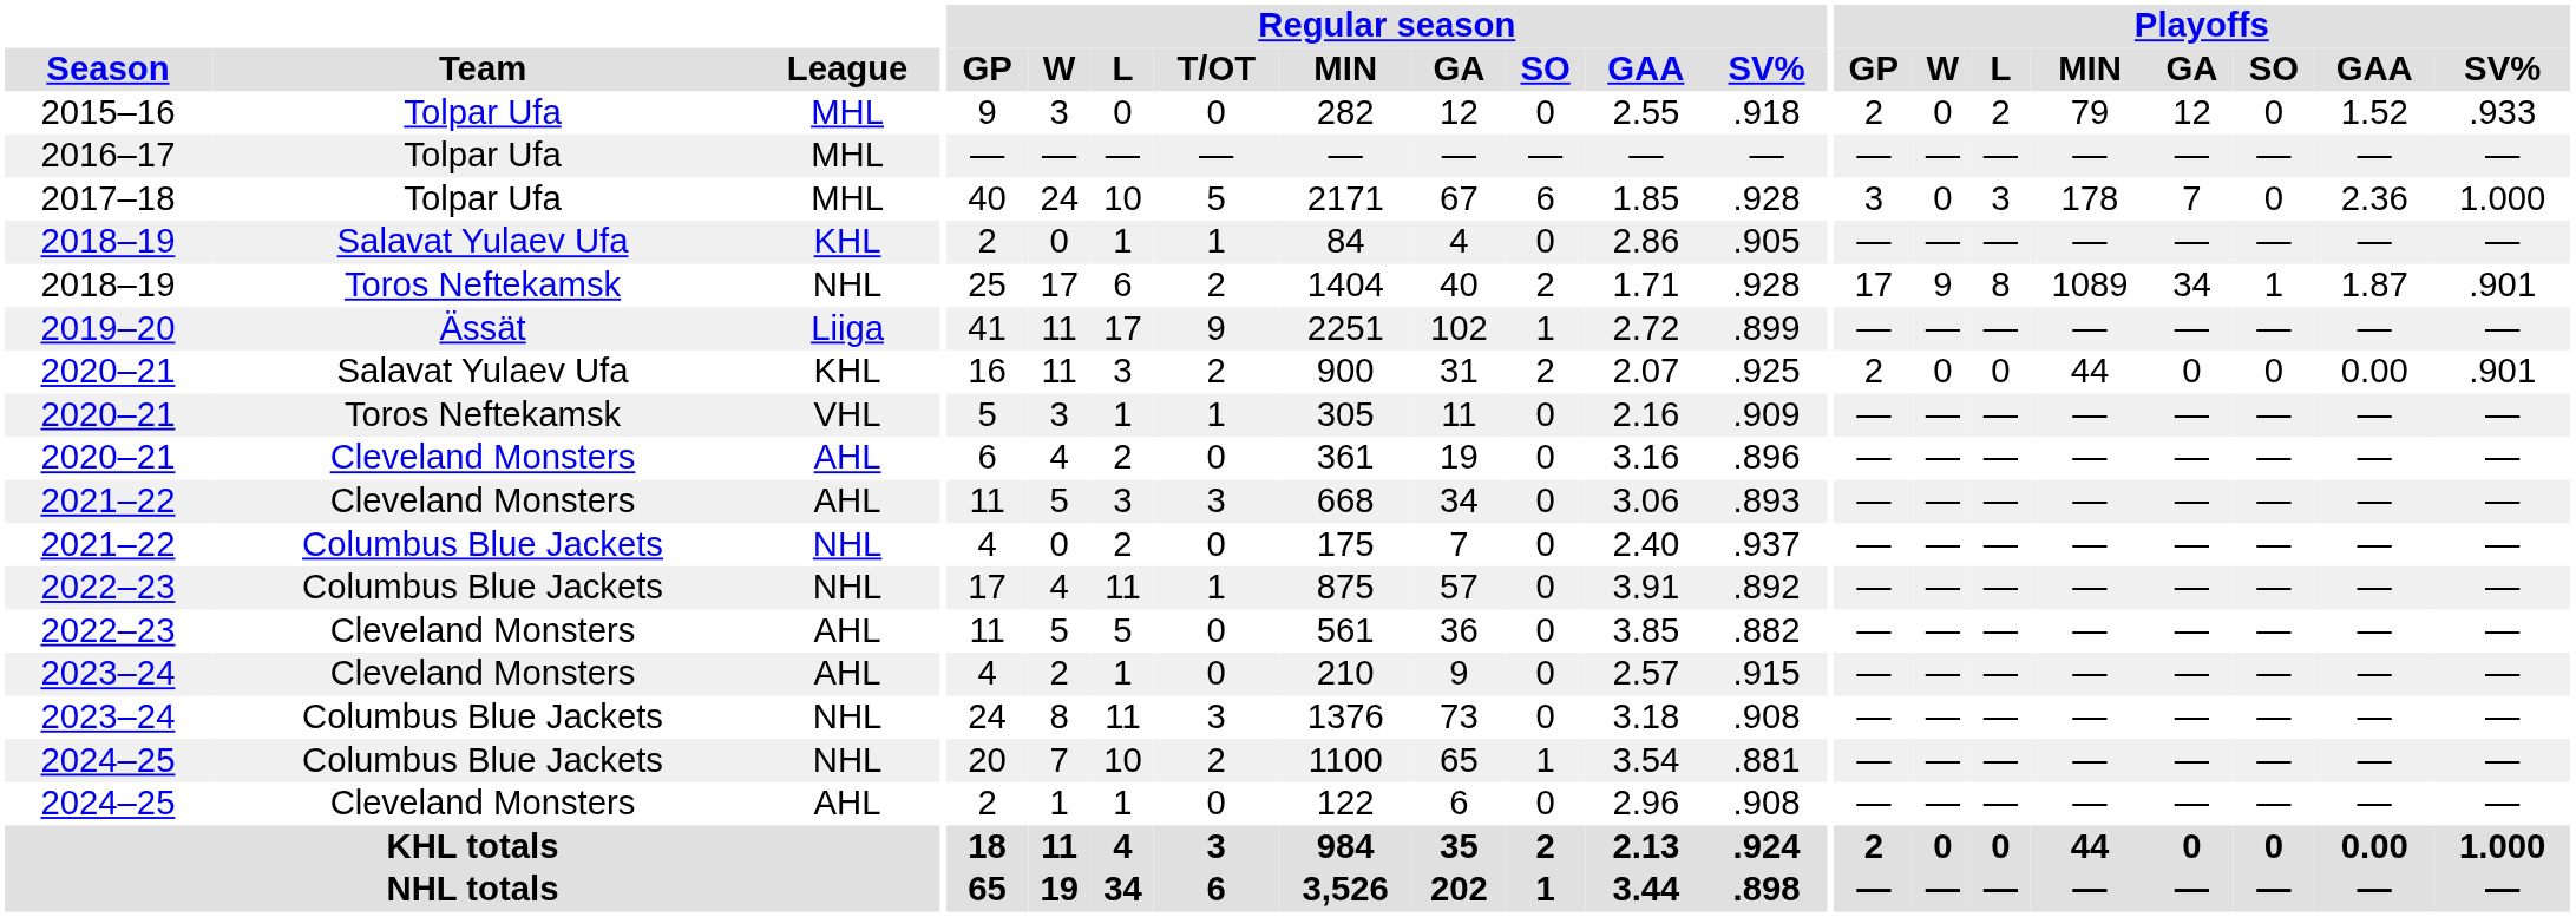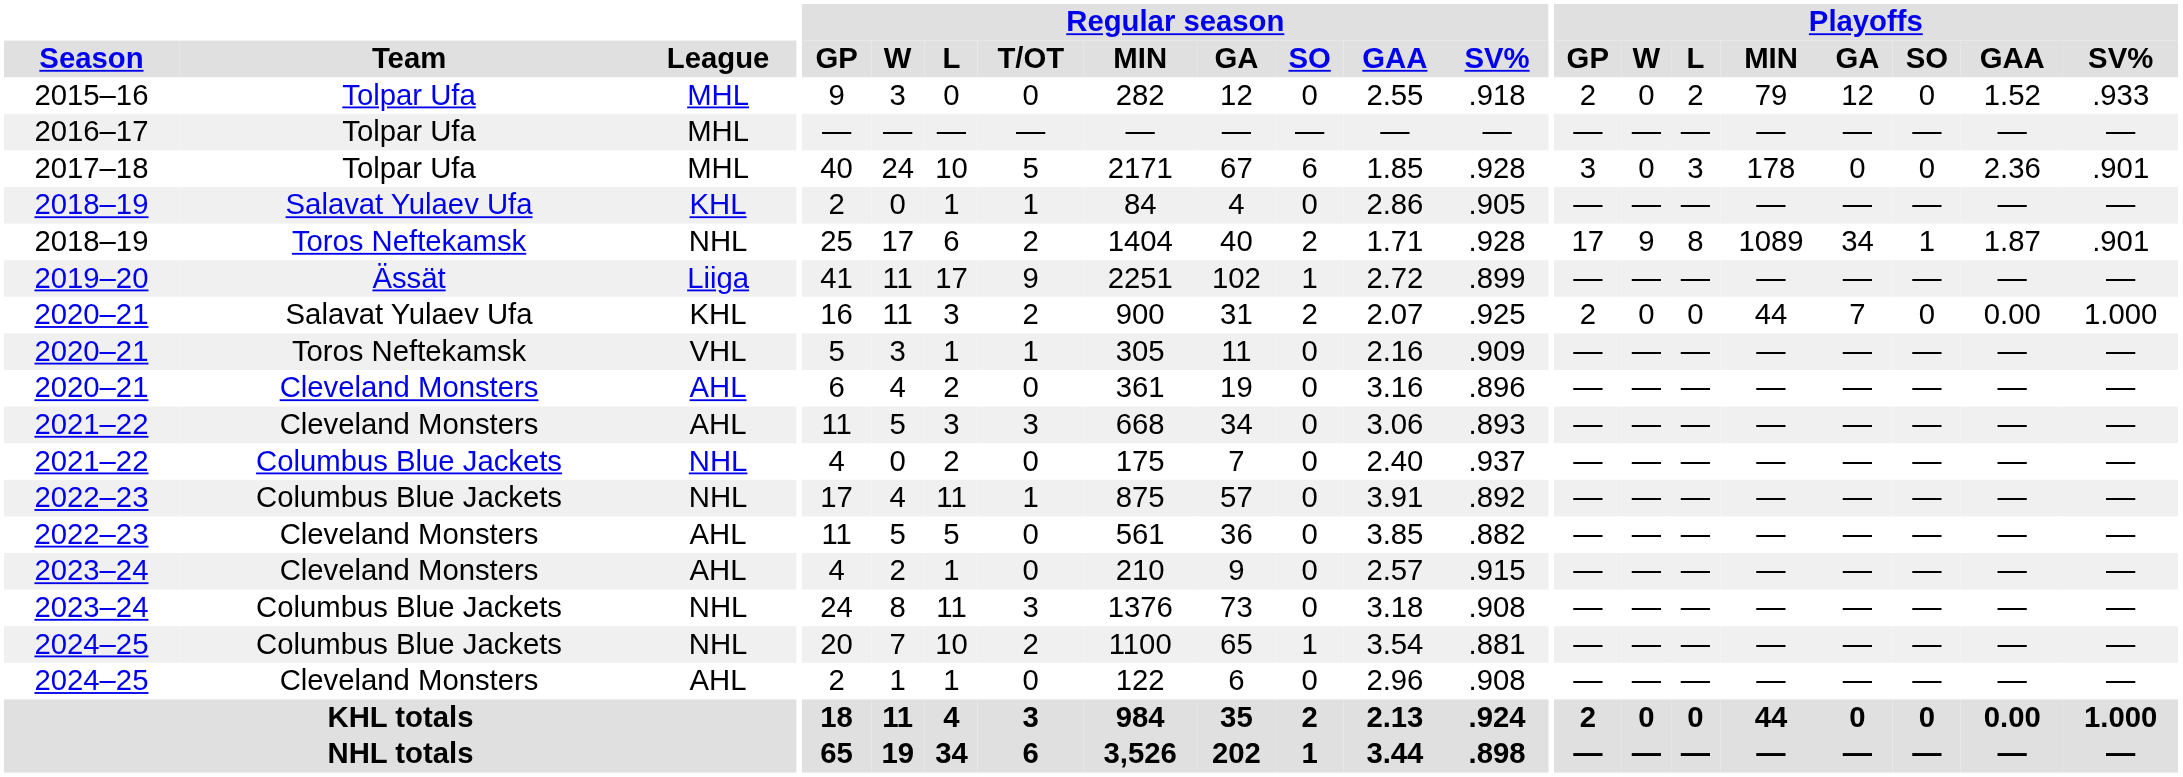 <table border="0" cellpadding="1" cellspacing="0" style="text-align:center; width:75%">
 <tr>
 <th colspan="3" bgcolor="#ffffff"></th>
 <th rowspan="99" bgcolor="#ffffff"></th>
 <th colspan="9" bgcolor="#e0e0e0"><a href='#'>Regular season</a></th>
 <th rowspan="99" bgcolor="#ffffff"></th>
 <th colspan="8" bgcolor="#e0e0e0"><a href='#'>Playoffs</a></th>
 </tr>
 <tr bgcolor="#e0e0e0">
 <th><a href='#'>Season</a></th>
 <th>Team</th>
 <th>League</th>
 <th>GP</th>
 <th>W</th>
 <th>L</th>
 <th>T/OT</th>
 <th>MIN</th>
 <th>GA</th>
 <th><a href='#'>SO</a></th>
 <th><a href='#'>GAA</a></th>
 <th><a href='#'>SV%</a></th>
 <th>GP</th>
 <th>W</th>
 <th>L</th>
 <th>MIN</th>
 <th>GA</th>
 <th>SO</th>
 <th>GAA</th>
 <th>SV%</th>
 </tr>
 <tr>
 <td>2015–16</td>
 <td><a href='#'>Tolpar Ufa</a></td>
 <td><a href='#'>MHL</a></td>
 <td>9</td>
 <td>3</td>
 <td>0</td>
 <td>0</td>
 <td>282</td>
 <td>12</td>
 <td>0</td>
 <td>2.55</td>
 <td>.918</td>
 <td>2</td>
 <td>0</td>
 <td>2</td>
 <td>79</td>
 <td>12</td>
 <td>0</td>
 <td>1.52</td>
 <td>.933</td>
 </tr>
 <tr bgcolor="#f0f0f0">
 <td>2016–17</td>
 <td>Tolpar Ufa</td>
 <td>MHL</td>
 <td>—</td>
 <td>—</td>
 <td>—</td>
 <td>—</td>
 <td>—</td>
 <td>—</td>
 <td>—</td>
 <td>—</td>
 <td>—</td>
 <td>—</td>
 <td>—</td>
 <td>—</td>
 <td>—</td>
 <td>—</td>
 <td>—</td>
 <td>—</td>
 <td>—</td>
 </tr>
 <tr>
 <td>2017–18</td>
 <td>Tolpar Ufa</td>
 <td>MHL</td>
 <td>40</td>
 <td>24</td>
 <td>10</td>
 <td>5</td>
 <td>2171</td>
 <td>67</td>
 <td>6</td>
 <td>1.85</td>
 <td>.928</td>
 <td>3</td>
 <td>0</td>
 <td>3</td>
 <td>178</td>
-<td>7</td>
+<td>0</td>
 <td>0</td>
 <td>2.36</td>
-<td>1.000</td>
+<td>.901</td>
 </tr>
 <tr bgcolor="#f0f0f0">
 <td><a href='#'>2018–19</a></td>
 <td><a href='#'>Salavat Yulaev Ufa</a></td>
 <td><a href='#'>KHL</a></td>
 <td>2</td>
 <td>0</td>
 <td>1</td>
 <td>1</td>
 <td>84</td>
 <td>4</td>
 <td>0</td>
 <td>2.86</td>
 <td>.905</td>
 <td>—</td>
 <td>—</td>
 <td>—</td>
 <td>—</td>
 <td>—</td>
 <td>—</td>
 <td>—</td>
 <td>—</td>
 </tr>
 <tr>
 <td>2018–19</td>
 <td><a href='#'>Toros Neftekamsk</a></td>
 <td>NHL</td>
 <td>25</td>
 <td>17</td>
 <td>6</td>
 <td>2</td>
 <td>1404</td>
 <td>40</td>
 <td>2</td>
 <td>1.71</td>
 <td>.928</td>
 <td>17</td>
 <td>9</td>
 <td>8</td>
 <td>1089</td>
 <td>34</td>
 <td>1</td>
 <td>1.87</td>
 <td>.901</td>
 </tr>
 <tr bgcolor="#f0f0f0">
 <td><a href='#'>2019–20</a></td>
 <td><a href='#'>Ässät</a></td>
 <td><a href='#'>Liiga</a></td>
 <td>41</td>
 <td>11</td>
 <td>17</td>
 <td>9</td>
 <td>2251</td>
 <td>102</td>
 <td>1</td>
 <td>2.72</td>
 <td>.899</td>
 <td>—</td>
 <td>—</td>
 <td>—</td>
 <td>—</td>
 <td>—</td>
 <td>—</td>
 <td>—</td>
 <td>—</td>
 </tr>
 <tr>
 <td><a href='#'>2020–21</a></td>
 <td>Salavat Yulaev Ufa</td>
 <td>KHL</td>
 <td>16</td>
 <td>11</td>
 <td>3</td>
 <td>2</td>
 <td>900</td>
 <td>31</td>
 <td>2</td>
 <td>2.07</td>
 <td>.925</td>
 <td>2</td>
 <td>0</td>
 <td>0</td>
 <td>44</td>
-<td>0</td>
+<td>7</td>
 <td>0</td>
 <td>0.00</td>
-<td>.901</td>
+<td>1.000</td>
 </tr>
 <tr bgcolor="#f0f0f0">
 <td><a href='#'>2020–21</a></td>
 <td>Toros Neftekamsk</td>
 <td>VHL</td>
 <td>5</td>
 <td>3</td>
 <td>1</td>
 <td>1</td>
 <td>305</td>
 <td>11</td>
 <td>0</td>
 <td>2.16</td>
 <td>.909</td>
 <td>—</td>
 <td>—</td>
 <td>—</td>
 <td>—</td>
 <td>—</td>
 <td>—</td>
 <td>—</td>
 <td>—</td>
 </tr>
 <tr>
 <td><a href='#'>2020–21</a></td>
 <td><a href='#'>Cleveland Monsters</a></td>
 <td><a href='#'>AHL</a></td>
 <td>6</td>
 <td>4</td>
 <td>2</td>
 <td>0</td>
 <td>361</td>
 <td>19</td>
 <td>0</td>
 <td>3.16</td>
 <td>.896</td>
 <td>—</td>
 <td>—</td>
 <td>—</td>
 <td>—</td>
 <td>—</td>
 <td>—</td>
 <td>—</td>
 <td>—</td>
 </tr>
 <tr bgcolor="#f0f0f0">
 <td><a href='#'>2021–22</a></td>
 <td>Cleveland Monsters</td>
 <td>AHL</td>
 <td>11</td>
 <td>5</td>
 <td>3</td>
 <td>3</td>
 <td>668</td>
 <td>34</td>
 <td>0</td>
 <td>3.06</td>
 <td>.893</td>
 <td>—</td>
 <td>—</td>
 <td>—</td>
 <td>—</td>
 <td>—</td>
 <td>—</td>
 <td>—</td>
 <td>—</td>
 </tr>
 <tr>
 <td><a href='#'>2021–22</a></td>
 <td><a href='#'>Columbus Blue Jackets</a></td>
 <td><a href='#'>NHL</a></td>
 <td>4</td>
 <td>0</td>
 <td>2</td>
 <td>0</td>
 <td>175</td>
 <td>7</td>
 <td>0</td>
 <td>2.40</td>
 <td>.937</td>
 <td>—</td>
 <td>—</td>
 <td>—</td>
 <td>—</td>
 <td>—</td>
 <td>—</td>
 <td>—</td>
 <td>—</td>
 </tr>
 <tr bgcolor="#f0f0f0">
 <td><a href='#'>2022–23</a></td>
 <td>Columbus Blue Jackets</td>
 <td>NHL</td>
 <td>17</td>
 <td>4</td>
 <td>11</td>
 <td>1</td>
 <td>875</td>
 <td>57</td>
 <td>0</td>
 <td>3.91</td>
 <td>.892</td>
 <td>—</td>
 <td>—</td>
 <td>—</td>
 <td>—</td>
 <td>—</td>
 <td>—</td>
 <td>—</td>
 <td>—</td>
 </tr>
 <tr>
 <td><a href='#'>2022–23</a></td>
 <td>Cleveland Monsters</td>
 <td>AHL</td>
 <td>11</td>
 <td>5</td>
 <td>5</td>
 <td>0</td>
 <td>561</td>
 <td>36</td>
 <td>0</td>
 <td>3.85</td>
 <td>.882</td>
 <td>—</td>
 <td>—</td>
 <td>—</td>
 <td>—</td>
 <td>—</td>
 <td>—</td>
 <td>—</td>
 <td>—</td>
 </tr>
 <tr bgcolor="#f0f0f0">
 <td><a href='#'>2023–24</a></td>
 <td>Cleveland Monsters</td>
 <td>AHL</td>
 <td>4</td>
 <td>2</td>
 <td>1</td>
 <td>0</td>
 <td>210</td>
 <td>9</td>
 <td>0</td>
 <td>2.57</td>
 <td>.915</td>
 <td>—</td>
 <td>—</td>
 <td>—</td>
 <td>—</td>
 <td>—</td>
 <td>—</td>
 <td>—</td>
 <td>—</td>
 </tr>
 <tr>
 <td><a href='#'>2023–24</a></td>
 <td>Columbus Blue Jackets</td>
 <td>NHL</td>
 <td>24</td>
 <td>8</td>
 <td>11</td>
 <td>3</td>
 <td>1376</td>
 <td>73</td>
 <td>0</td>
 <td>3.18</td>
 <td>.908</td>
 <td>—</td>
 <td>—</td>
 <td>—</td>
 <td>—</td>
 <td>—</td>
 <td>—</td>
 <td>—</td>
 <td>—</td>
 </tr>
 <tr bgcolor="#f0f0f0">
 <td><a href='#'>2024–25</a></td>
 <td>Columbus Blue Jackets</td>
 <td>NHL</td>
 <td>20</td>
 <td>7</td>
 <td>10</td>
 <td>2</td>
 <td>1100</td>
 <td>65</td>
 <td>1</td>
 <td>3.54</td>
 <td>.881</td>
 <td>—</td>
 <td>—</td>
 <td>—</td>
 <td>—</td>
 <td>—</td>
 <td>—</td>
 <td>—</td>
 <td>—</td>
 </tr>
 <tr>
 <td><a href='#'>2024–25</a></td>
 <td>Cleveland Monsters</td>
 <td>AHL</td>
 <td>2</td>
 <td>1</td>
 <td>1</td>
 <td>0</td>
 <td>122</td>
 <td>6</td>
 <td>0</td>
 <td>2.96</td>
 <td>.908</td>
 <td>—</td>
 <td>—</td>
 <td>—</td>
 <td>—</td>
 <td>—</td>
 <td>—</td>
 <td>—</td>
 <td>—</td>
 </tr>
 <tr bgcolor="#e0e0e0">
 <th colspan="3">KHL totals</th>
 <th>18</th>
 <th>11</th>
 <th>4</th>
 <th>3</th>
 <th>984</th>
 <th>35</th>
 <th>2</th>
 <th>2.13</th>
 <th>.924</th>
 <th>2</th>
 <th>0</th>
 <th>0</th>
 <th>44</th>
 <th>0</th>
 <th>0</th>
 <th>0.00</th>
 <th>1.000</th>
 </tr>
 <tr bgcolor="#e0e0e0">
 <th colspan="3">NHL totals</th>
 <th>65</th>
 <th>19</th>
 <th>34</th>
 <th>6</th>
 <th>3,526</th>
 <th>202</th>
 <th>1</th>
 <th>3.44</th>
 <th>.898</th>
 <th>—</th>
 <th>—</th>
 <th>—</th>
 <th>—</th>
 <th>—</th>
 <th>—</th>
 <th>—</th>
 <th>—</th>
 </tr>
 </table>
